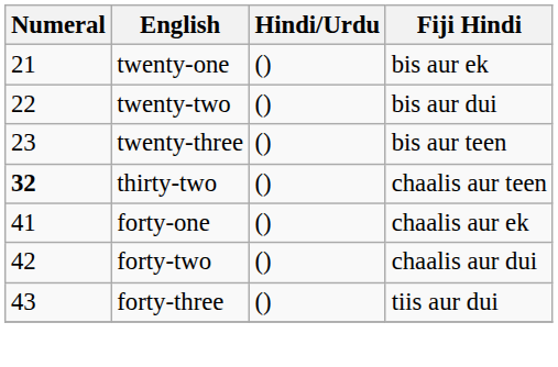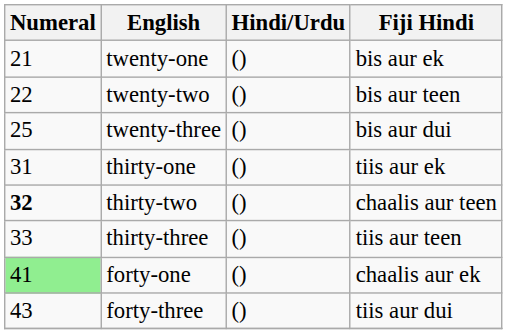 <table class="wikitable">
 <tr>
 <th>Numeral</th>
 <th>English</th>
 <th>Hindi/Urdu</th>
 <th>Fiji Hindi</th>
 </tr>
 <tr>
 <td>21</td>
 <td>twenty-one</td>
 <td>()</td>
 <td>bis aur ek</td>
 </tr>
 <tr>
 <td>22</td>
 <td>twenty-two</td>
 <td>()</td>
+<td>bis aur teen</td>
+</tr>
+<tr>
+<td>25</td>
+<td>twenty-three</td>
+<td>()</td>
 <td>bis aur dui</td>
 </tr>
 <tr>
-<td>23</td>
-<td>twenty-three</td>
+<td>31</td>
+<td>thirty-one</td>
 <td>()</td>
-<td>bis aur teen</td>
+<td>tiis aur ek</td>
 </tr>
 <tr>
 <td><strong>32</strong></td>
 <td>thirty-two</td>
 <td>()</td>
 <td>chaalis aur teen</td>
 </tr>
 <tr>
-<td>41</td>
+<td>33</td>
+<td>thirty-three</td>
+<td>()</td>
+<td>tiis aur teen</td>
+</tr>
+<tr>
+<td style="background: lightgreen;">41</td>
 <td>forty-one</td>
 <td>()</td>
 <td>chaalis aur ek</td>
-</tr>
-<tr>
-<td>42</td>
-<td>forty-two</td>
-<td>()</td>
-<td>chaalis aur dui</td>
 </tr>
 <tr>
 <td>43</td>
 <td>forty-three</td>
 <td>()</td>
 <td>tiis aur dui</td>
 </tr>
 <tr>
 </tr>
 </table>
